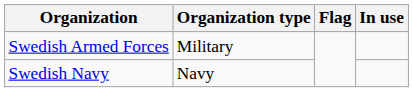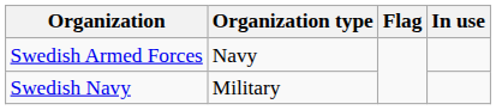 <table class="wikitable">
 <tr>
 <th>Organization</th>
 <th>Organization type</th>
 <th>Flag</th>
 <th>In use</th>
 </tr>
 <tr>
 <td><a href='#'>Swedish Armed Forces</a></td>
-<td>Military</td>
+<td>Navy</td>
 <td rowspan="2"></td>
 <td></td>
 </tr>
 <tr>
 <td><a href='#'>Swedish Navy</a></td>
-<td>Navy</td>
+<td>Military</td>
 <td></td>
 </tr>
 </table>
